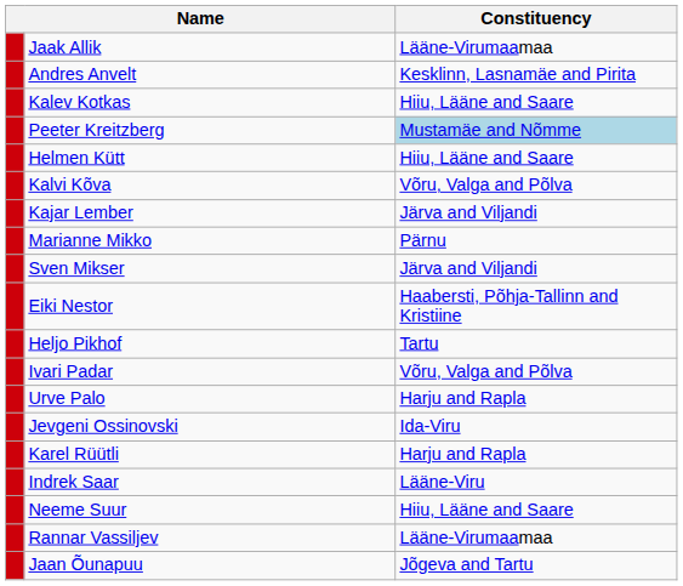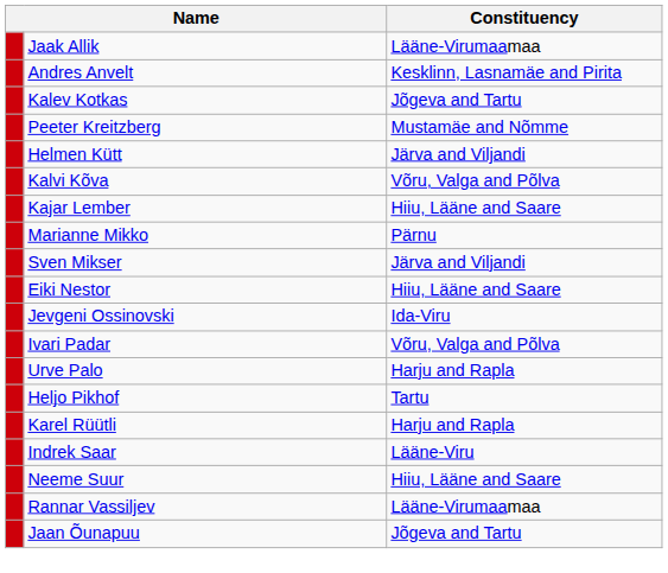 <table class="wikitable collapsible collapsed">
 <tr>
 <th colspan=2 width=350>Name</th>
 <th width=250>Constituency</th>
 </tr>
 <tr>
 <td style="background-color:#CD000a"></td>
 <td><a href='#'>Jaak Allik</a></td>
 <td><a href='#'>Lääne-Virumaa</a>maa</td>
 </tr>
 <tr>
 <td style="background-color:#CD000a"></td>
 <td><a href='#'>Andres Anvelt</a></td>
 <td><a href='#'>Kesklinn, Lasnamäe and Pirita</a></td>
 </tr>
 <tr>
 <td style="background-color:#CD000a"></td>
 <td><a href='#'>Kalev Kotkas</a></td>
-<td><a href='#'>Hiiu, Lääne and Saare</a></td>
+<td><a href='#'>Jõgeva and Tartu</a></td>
 </tr>
 <tr>
 <td style="background-color:#CD000a"></td>
 <td><a href='#'>Peeter Kreitzberg</a></td>
-<td style="background: lightblue;"><a href='#'>Mustamäe and Nõmme</a></td>
+<td><a href='#'>Mustamäe and Nõmme</a></td>
 </tr>
 <tr>
 <td style="background-color:#CD000a"></td>
 <td><a href='#'>Helmen Kütt</a></td>
-<td><a href='#'>Hiiu, Lääne and Saare</a></td>
+<td><a href='#'>Järva and Viljandi</a></td>
 </tr>
 <tr>
 <td style="background-color:#CD000a"></td>
 <td><a href='#'>Kalvi Kõva</a></td>
 <td><a href='#'>Võru, Valga and Põlva</a></td>
 </tr>
 <tr>
 <td style="background-color:#CD000a"></td>
 <td><a href='#'>Kajar Lember</a></td>
-<td><a href='#'>Järva and Viljandi</a></td>
+<td><a href='#'>Hiiu, Lääne and Saare</a></td>
 </tr>
 <tr>
 <td style="background-color:#CD000a"></td>
 <td><a href='#'>Marianne Mikko</a></td>
 <td><a href='#'>Pärnu</a></td>
 </tr>
 <tr>
 <td style="background-color:#CD000a"></td>
 <td><a href='#'>Sven Mikser</a></td>
 <td><a href='#'>Järva and Viljandi</a></td>
 </tr>
 <tr>
 <td style="background-color:#CD000a"></td>
 <td><a href='#'>Eiki Nestor</a></td>
-<td><a href='#'>Haabersti, Põhja-Tallinn and Kristiine</a></td>
+<td><a href='#'>Hiiu, Lääne and Saare</a></td>
 </tr>
 <tr>
 <td style="background-color:#CD000a"></td>
-<td><a href='#'>Heljo Pikhof</a></td>
-<td><a href='#'>Tartu</a></td>
+<td><a href='#'>Jevgeni Ossinovski</a></td>
+<td><a href='#'>Ida-Viru</a></td>
 </tr>
 <tr>
 <td style="background-color:#CD000a"></td>
 <td><a href='#'>Ivari Padar</a></td>
 <td><a href='#'>Võru, Valga and Põlva</a></td>
 </tr>
 <tr>
 <td style="background-color:#CD000a"></td>
 <td><a href='#'>Urve Palo</a></td>
 <td><a href='#'>Harju and Rapla</a></td>
 </tr>
 <tr>
 <td style="background-color:#CD000a"></td>
-<td><a href='#'>Jevgeni Ossinovski</a></td>
-<td><a href='#'>Ida-Viru</a></td>
+<td><a href='#'>Heljo Pikhof</a></td>
+<td><a href='#'>Tartu</a></td>
 </tr>
 <tr>
 <td style="background-color:#CD000a"></td>
 <td><a href='#'>Karel Rüütli</a></td>
 <td><a href='#'>Harju and Rapla</a></td>
 </tr>
 <tr>
 <td style="background-color:#CD000a"></td>
 <td><a href='#'>Indrek Saar</a></td>
 <td><a href='#'>Lääne-Viru</a></td>
 </tr>
 <tr>
 <td style="background-color:#CD000a"></td>
 <td><a href='#'>Neeme Suur</a></td>
 <td><a href='#'>Hiiu, Lääne and Saare</a></td>
 </tr>
 <tr>
 <td style="background-color:#CD000a"></td>
 <td><a href='#'>Rannar Vassiljev</a></td>
 <td><a href='#'>Lääne-Virumaa</a>maa</td>
 </tr>
 <tr>
 <td style="background-color:#CD000a"></td>
 <td><a href='#'>Jaan Õunapuu</a></td>
 <td><a href='#'>Jõgeva and Tartu</a></td>
 </tr>
 </table>
